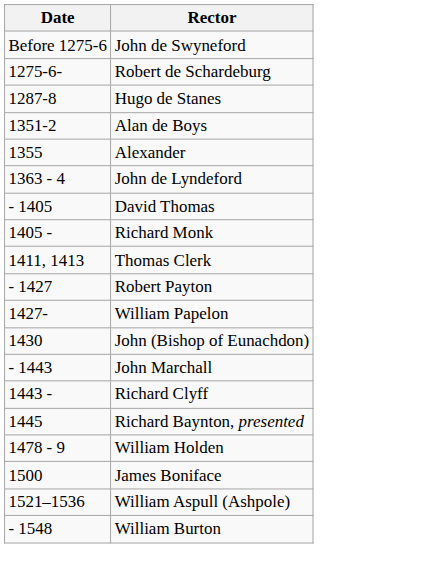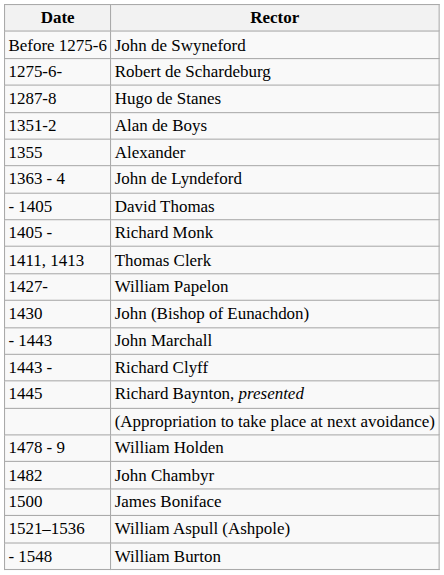 <table class="wikitable">
 <tr>
 <th>Date</th>
 <th>Rector</th>
 </tr>
 <tr>
 <td>Before 1275-6</td>
 <td>John de Swyneford</td>
 </tr>
 <tr>
 <td>1275-6-</td>
 <td>Robert de Schardeburg</td>
 </tr>
 <tr>
 <td>1287-8</td>
 <td>Hugo de Stanes</td>
 </tr>
 <tr>
 <td>1351-2</td>
 <td>Alan de Boys</td>
 </tr>
 <tr>
 <td>1355</td>
 <td>Alexander</td>
 </tr>
 <tr>
 <td>1363 - 4</td>
 <td>John de Lyndeford</td>
 </tr>
 <tr>
 <td>- 1405</td>
 <td>David Thomas</td>
 </tr>
 <tr>
 <td>1405 -</td>
 <td>Richard Monk</td>
 </tr>
 <tr>
 <td>1411, 1413</td>
 <td>Thomas Clerk</td>
 </tr>
 <tr>
-<td>- 1427</td>
-<td>Robert Payton</td>
-</tr>
-<tr>
 <td>1427-</td>
 <td>William Papelon</td>
 </tr>
 <tr>
 <td>1430</td>
 <td>John (Bishop of Eunachdon)</td>
 </tr>
 <tr>
 <td>- 1443</td>
 <td>John Marchall</td>
 </tr>
 <tr>
 <td>1443 -</td>
 <td>Richard Clyff</td>
 </tr>
 <tr>
 <td>1445</td>
 <td>Richard Baynton, <em>presented</em></td>
 </tr>
 <tr>
+<td></td>
+<td>(Appropriation to take place at next avoidance)</td>
+</tr>
+<tr>
 <td>1478 - 9</td>
 <td>William Holden</td>
+</tr>
+<tr>
+<td>1482</td>
+<td>John Chambyr</td>
 </tr>
 <tr>
 <td>1500</td>
 <td>James Boniface</td>
 </tr>
 <tr>
 <td>1521–1536</td>
 <td>William Aspull (Ashpole)</td>
 </tr>
 <tr>
 <td>- 1548</td>
 <td>William Burton</td>
 </tr>
 </table>
